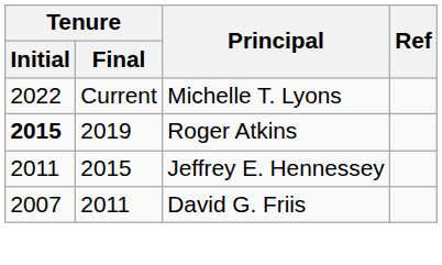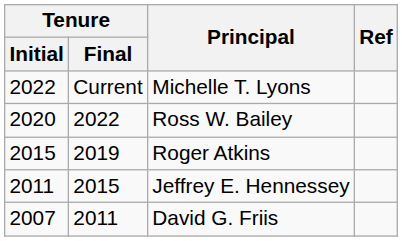 <table class="wikitable sortable">
 <tr>
 <th colspan=2>Tenure</th>
 <th rowspan=2>Principal</th>
 <th rowspan=2>Ref</th>
 </tr>
 <tr>
 <th>Initial</th>
 <th>Final</th>
 </tr>
 <tr>
 <td>2022 </td>
 <td>Current</td>
 <td>Michelle T. Lyons </td>
 <td></td>
 </tr>
 <tr>
-<td><strong>2015</strong></td>
+<td>2020 </td>
+<td>2022</td>
+<td>Ross W. Bailey</td>
+<td></td>
+</tr>
+<tr>
+<td>2015</td>
 <td>2019</td>
 <td>Roger Atkins</td>
 <td></td>
 </tr>
 <tr>
 <td>2011 </td>
 <td>2015</td>
 <td>Jeffrey E. Hennessey</td>
 <td></td>
 </tr>
 <tr>
 <td>2007</td>
 <td>2011</td>
 <td>David G. Friis</td>
 <td></td>
 </tr>
 </table>
